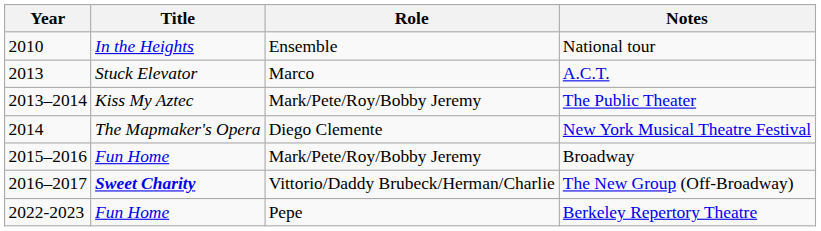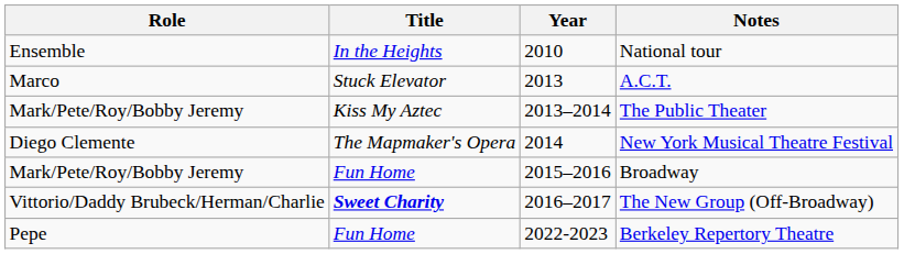 <table class="wikitable sortable">
 <tr>
+<th>Role</th>
+<th>Title</th>
 <th>Year</th>
-<th>Title</th>
-<th>Role</th>
 <th class="unsortable">Notes</th>
 </tr>
 <tr>
+<td>Ensemble</td>
+<td><em><a href='#'>In the Heights</a></em></td>
 <td>2010</td>
-<td><em><a href='#'>In the Heights</a></em></td>
-<td>Ensemble</td>
 <td>National tour</td>
 </tr>
 <tr>
+<td>Marco</td>
+<td><em>Stuck Elevator</em></td>
 <td>2013</td>
-<td><em>Stuck Elevator</em></td>
-<td>Marco</td>
 <td><a href='#'>A.C.T.</a></td>
 </tr>
 <tr>
+<td>Mark/Pete/Roy/Bobby Jeremy</td>
+<td><em>Kiss My Aztec</em></td>
 <td>2013–2014</td>
-<td><em>Kiss My Aztec</em></td>
-<td>Mark/Pete/Roy/Bobby Jeremy</td>
 <td><a href='#'>The Public Theater</a></td>
 </tr>
 <tr>
+<td>Diego Clemente</td>
+<td><em>The Mapmaker's Opera</em></td>
 <td>2014</td>
-<td><em>The Mapmaker's Opera</em></td>
-<td>Diego Clemente</td>
 <td><a href='#'>New York Musical Theatre Festival</a></td>
 </tr>
 <tr>
+<td>Mark/Pete/Roy/Bobby Jeremy</td>
+<td><em><a href='#'>Fun Home</a></em></td>
 <td>2015–2016</td>
-<td><em><a href='#'>Fun Home</a></em></td>
-<td>Mark/Pete/Roy/Bobby Jeremy</td>
 <td>Broadway</td>
 </tr>
 <tr>
+<td>Vittorio/Daddy Brubeck/Herman/Charlie</td>
+<td><strong><em><a href='#'>Sweet Charity</a></em></strong></td>
 <td>2016–2017</td>
-<td><strong><em><a href='#'>Sweet Charity</a></em></strong></td>
-<td>Vittorio/Daddy Brubeck/Herman/Charlie</td>
 <td><a href='#'>The New Group</a> (Off-Broadway)</td>
 </tr>
 <tr>
+<td>Pepe</td>
+<td><em><a href='#'>Fun Home</a></em></td>
 <td>2022-2023</td>
-<td><em><a href='#'>Fun Home</a></em></td>
-<td>Pepe</td>
 <td><a href='#'>Berkeley Repertory Theatre</a></td>
 </tr>
 </table>
